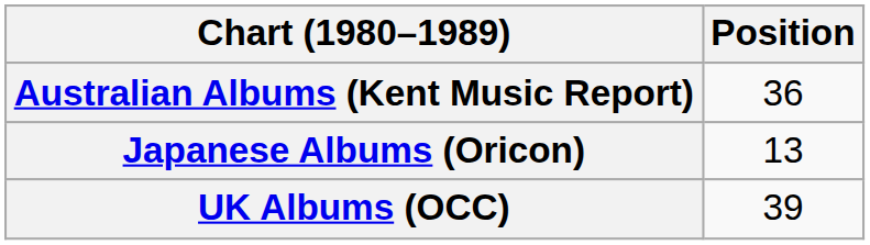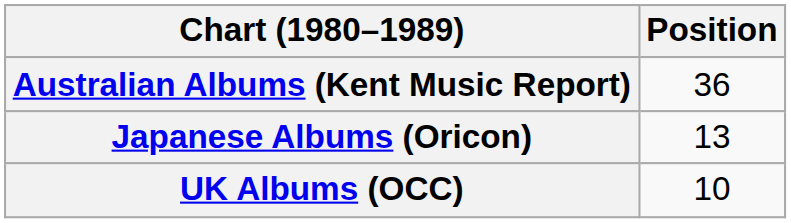 <table class="wikitable sortable plainrowheaders" style="text-align:center;">
 <tr>
 <th scope="col">Chart (1980–1989)</th>
 <th scope="col">Position</th>
 </tr>
 <tr>
 <th scope="row"><a href='#'>Australian Albums</a> (Kent Music Report)</th>
 <td>36</td>
 </tr>
 <tr>
 <th scope="row"><a href='#'>Japanese Albums</a> (Oricon)</th>
 <td>13</td>
 </tr>
 <tr>
 <th scope="row"><a href='#'>UK Albums</a> (OCC)</th>
-<td>39</td>
+<td>10</td>
 </tr>
 </table>
